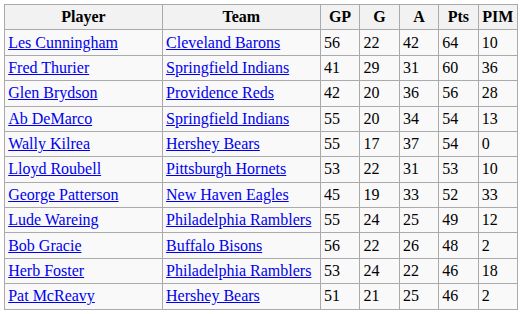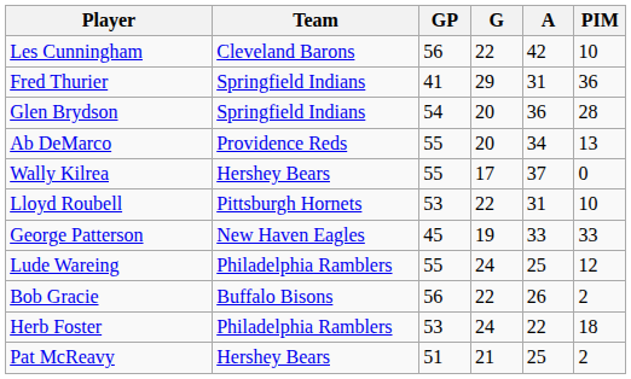 <table class="wikitable">
 <tr>
 <th bgcolor="#DDDDFF" width="30%">Player</th>
 <th bgcolor="#DDDDFF" width="30%">Team</th>
 <th bgcolor="#DDDDFF" width="7.5%">GP</th>
 <th bgcolor="#DDDDFF" width="7.5%">G</th>
 <th bgcolor="#DDDDFF" width="7.5%">A</th>
-<th bgcolor="#DDDDFF" width="7.5%">Pts</th>
 <th bgcolor="#DDDDFF" width="7.5%">PIM</th>
 </tr>
 <tr>
 <td><a href='#'>Les Cunningham</a></td>
 <td><a href='#'>Cleveland Barons</a></td>
 <td>56</td>
 <td>22</td>
 <td>42</td>
-<td>64</td>
 <td>10</td>
 </tr>
 <tr>
 <td><a href='#'>Fred Thurier</a></td>
 <td><a href='#'>Springfield Indians</a></td>
 <td>41</td>
 <td>29</td>
 <td>31</td>
-<td>60</td>
 <td>36</td>
 </tr>
 <tr>
 <td><a href='#'>Glen Brydson</a></td>
-<td><a href='#'>Providence Reds</a></td>
-<td>42</td>
+<td><a href='#'>Springfield Indians</a></td>
+<td>54</td>
 <td>20</td>
 <td>36</td>
-<td>56</td>
 <td>28</td>
 </tr>
 <tr>
 <td><a href='#'>Ab DeMarco</a></td>
-<td><a href='#'>Springfield Indians</a></td>
+<td><a href='#'>Providence Reds</a></td>
 <td>55</td>
 <td>20</td>
 <td>34</td>
-<td>54</td>
 <td>13</td>
 </tr>
 <tr>
 <td><a href='#'>Wally Kilrea</a></td>
 <td><a href='#'>Hershey Bears</a></td>
 <td>55</td>
 <td>17</td>
 <td>37</td>
-<td>54</td>
 <td>0</td>
 </tr>
 <tr>
 <td><a href='#'>Lloyd Roubell</a></td>
 <td><a href='#'>Pittsburgh Hornets</a></td>
 <td>53</td>
 <td>22</td>
 <td>31</td>
-<td>53</td>
 <td>10</td>
 </tr>
 <tr>
 <td><a href='#'>George Patterson</a></td>
 <td><a href='#'>New Haven Eagles</a></td>
 <td>45</td>
 <td>19</td>
 <td>33</td>
-<td>52</td>
 <td>33</td>
 </tr>
 <tr>
 <td><a href='#'>Lude Wareing</a></td>
 <td><a href='#'>Philadelphia Ramblers</a></td>
 <td>55</td>
 <td>24</td>
 <td>25</td>
-<td>49</td>
 <td>12</td>
 </tr>
 <tr>
 <td><a href='#'>Bob Gracie</a></td>
 <td><a href='#'>Buffalo Bisons</a></td>
 <td>56</td>
 <td>22</td>
 <td>26</td>
-<td>48</td>
 <td>2</td>
 </tr>
 <tr>
 <td><a href='#'>Herb Foster</a></td>
 <td><a href='#'>Philadelphia Ramblers</a></td>
 <td>53</td>
 <td>24</td>
 <td>22</td>
-<td>46</td>
 <td>18</td>
 </tr>
 <tr>
 <td><a href='#'>Pat McReavy</a></td>
 <td><a href='#'>Hershey Bears</a></td>
 <td>51</td>
 <td>21</td>
 <td>25</td>
-<td>46</td>
 <td>2</td>
 </tr>
 </table>
